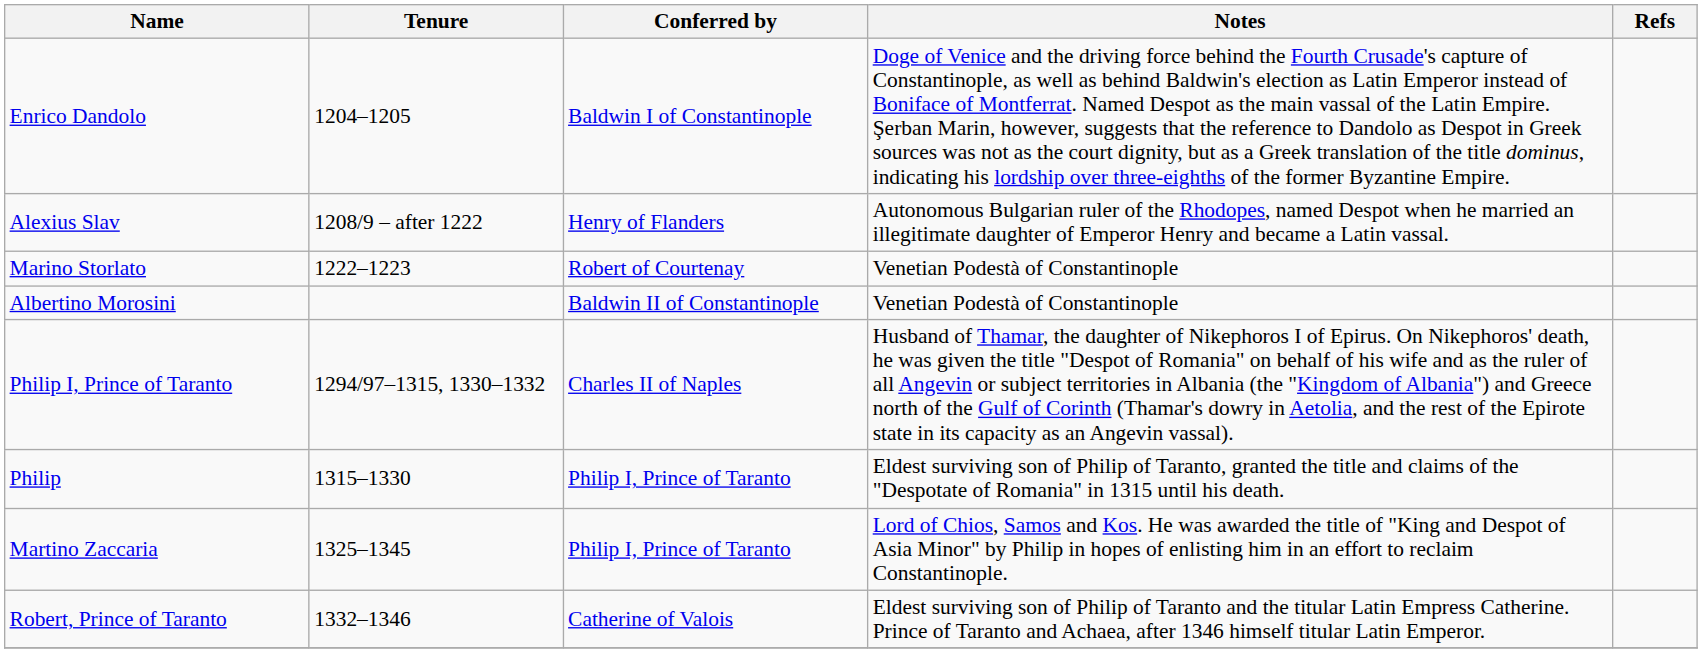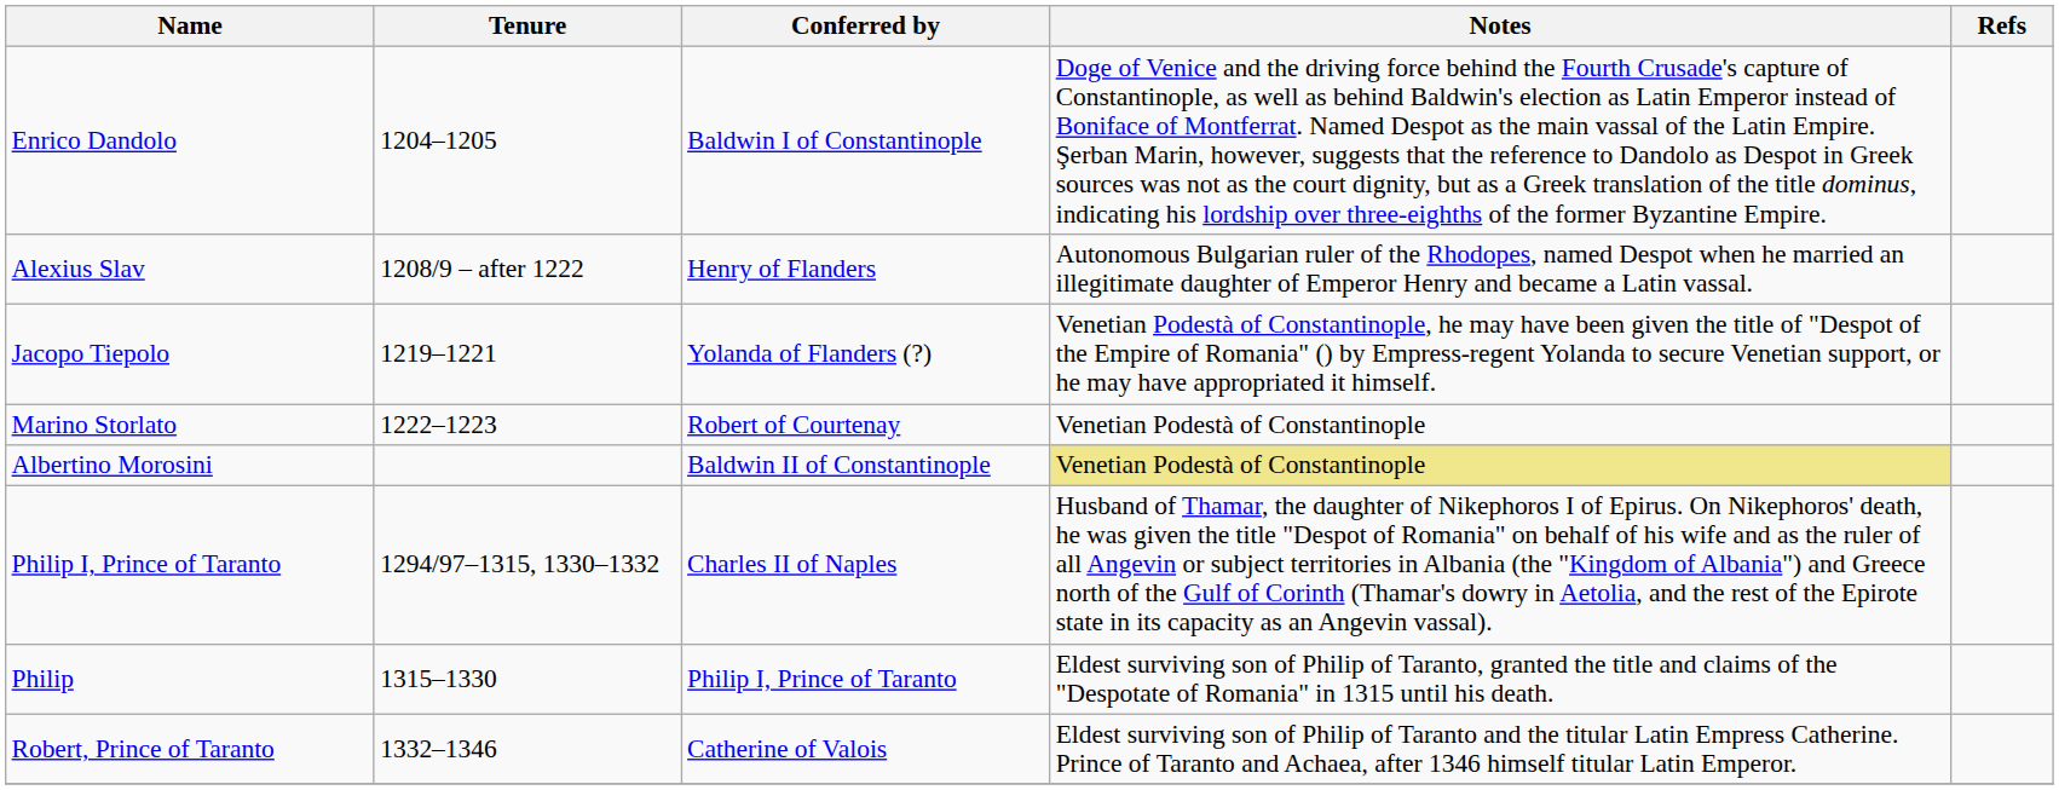 <table class="wikitable"  width="100%">
 <tr>
 <th width="18%">Name</th>
 <th width="15%">Tenure</th>
 <th width="18%">Conferred by</th>
 <th width="44%">Notes</th>
 <th width="5%">Refs</th>
 </tr>
 <tr>
 <td><a href='#'>Enrico Dandolo</a></td>
 <td>1204–1205</td>
 <td><a href='#'>Baldwin I of Constantinople</a></td>
 <td><a href='#'>Doge of Venice</a> and the driving force behind the <a href='#'>Fourth Crusade</a>'s capture of Constantinople, as well as behind Baldwin's election as Latin Emperor instead of <a href='#'>Boniface of Montferrat</a>. Named Despot as the main vassal of the Latin Empire. Şerban Marin, however, suggests that the reference to Dandolo as Despot in Greek sources was not as the court dignity, but as a Greek translation of the title <em>dominus</em>, indicating his <a href='#'>lordship over three-eighths</a> of the former Byzantine Empire.</td>
 <td></td>
 </tr>
 <tr>
 <td><a href='#'>Alexius Slav</a></td>
 <td>1208/9 – after 1222</td>
 <td><a href='#'>Henry of Flanders</a></td>
 <td>Autonomous Bulgarian ruler of the <a href='#'>Rhodopes</a>, named Despot when he married an illegitimate daughter of Emperor Henry and became a Latin vassal.</td>
 <td></td>
 </tr>
 <tr>
+<td><a href='#'>Jacopo Tiepolo</a></td>
+<td>1219–1221</td>
+<td><a href='#'>Yolanda of Flanders</a> (?)</td>
+<td>Venetian <a href='#'>Podestà of Constantinople</a>, he may have been given the title of "Despot of the Empire of Romania" () by Empress-regent Yolanda to secure Venetian support, or he may have appropriated it himself.</td>
+<td></td>
+</tr>
+<tr>
 <td><a href='#'>Marino Storlato</a></td>
 <td>1222–1223</td>
 <td><a href='#'>Robert of Courtenay</a></td>
 <td>Venetian Podestà of Constantinople</td>
 <td></td>
 </tr>
 <tr>
 <td><a href='#'>Albertino Morosini</a></td>
 <td></td>
 <td><a href='#'>Baldwin II of Constantinople</a></td>
-<td>Venetian Podestà of Constantinople</td>
+<td style="background: khaki;">Venetian Podestà of Constantinople</td>
 <td></td>
 </tr>
 <tr>
 <td><a href='#'>Philip I, Prince of Taranto</a></td>
 <td>1294/97–1315, 1330–1332</td>
 <td><a href='#'>Charles II of Naples</a></td>
 <td>Husband of <a href='#'>Thamar</a>, the daughter of Nikephoros I of Epirus. On Nikephoros' death, he was given the title "Despot of Romania" on behalf of his wife and as the ruler of all <a href='#'>Angevin</a> or subject territories in Albania (the "<a href='#'>Kingdom of Albania</a>") and Greece north of the <a href='#'>Gulf of Corinth</a> (Thamar's dowry in <a href='#'>Aetolia</a>, and the rest of the Epirote state in its capacity as an Angevin vassal).</td>
 <td></td>
 </tr>
 <tr>
 <td><a href='#'>Philip</a></td>
 <td>1315–1330</td>
 <td><a href='#'>Philip I, Prince of Taranto</a></td>
 <td>Eldest surviving son of Philip of Taranto, granted the title and claims of the "Despotate of Romania" in 1315 until his death.</td>
 <td></td>
 </tr>
 <tr>
-<td><a href='#'>Martino Zaccaria</a></td>
-<td>1325–1345</td>
-<td><a href='#'>Philip I, Prince of Taranto</a></td>
-<td><a href='#'>Lord of Chios</a>, <a href='#'>Samos</a> and <a href='#'>Kos</a>. He was awarded the title of "King and Despot of Asia Minor" by Philip in hopes of enlisting him in an effort to reclaim Constantinople.</td>
-<td></td>
-</tr>
-<tr>
 <td><a href='#'>Robert, Prince of Taranto</a></td>
 <td>1332–1346</td>
 <td><a href='#'>Catherine of Valois</a></td>
 <td>Eldest surviving son of Philip of Taranto and the titular Latin Empress Catherine. Prince of Taranto and Achaea, after 1346 himself titular Latin Emperor.</td>
 <td></td>
 </tr>
 <tr>
 </tr>
 </table>
